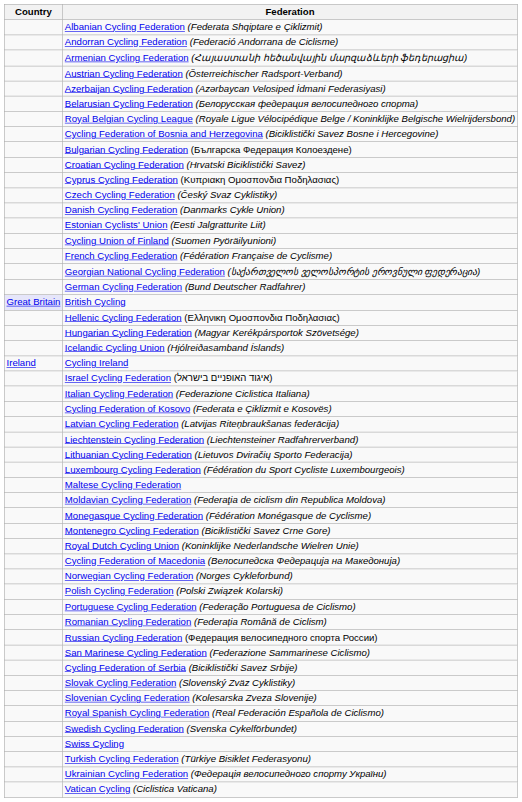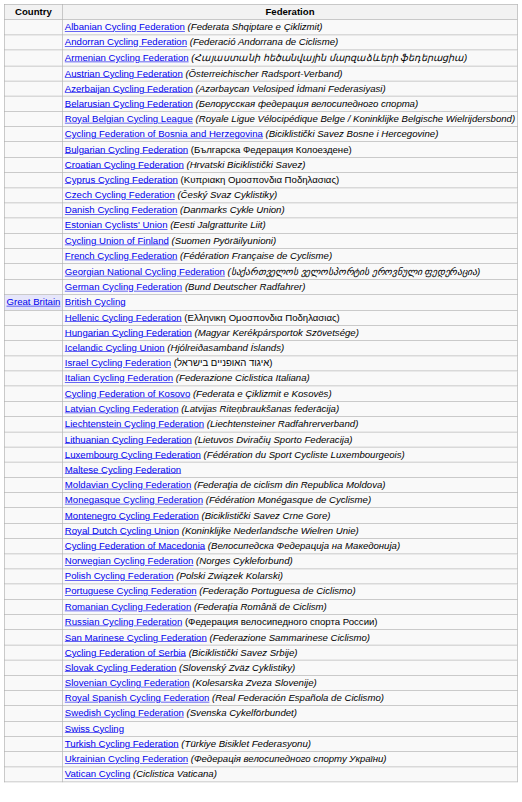 <table class="wikitable">
 <tr>
 <th>Country</th>
 <th>Federation</th>
 </tr>
 <tr>
 <td></td>
 <td><a href='#'>Albanian Cycling Federation</a> <em>(Federata Shqiptare e Çiklizmit)</em></td>
 </tr>
 <tr>
 <td></td>
 <td><a href='#'>Andorran Cycling Federation</a> <em>(Federació Andorrana de Ciclisme)</em></td>
 </tr>
 <tr>
 <td></td>
 <td><a href='#'>Armenian Cycling Federation</a> <em>(Հայաստանի հեծանվային մարզաձևերի ֆեդերացիա)</em></td>
 </tr>
 <tr>
 <td></td>
 <td><a href='#'>Austrian Cycling Federation</a> <em>(Österreichischer Radsport-Verband)</em></td>
 </tr>
 <tr>
 <td></td>
 <td><a href='#'>Azerbaijan Cycling Federation</a> <em>(Azərbaycan Velosiped İdmani Federasiyasi)</em></td>
 </tr>
 <tr>
 <td></td>
 <td><a href='#'>Belarusian Cycling Federation</a> <em>(Белорусская федерация велосипедного спорта)</em></td>
 </tr>
 <tr>
 <td></td>
 <td><a href='#'>Royal Belgian Cycling League</a> <em>(Royale Ligue Vélocipédique Belge / Koninklijke Belgische Wielrijdersbond)</em></td>
 </tr>
 <tr>
 <td></td>
 <td><a href='#'>Cycling Federation of Bosnia and Herzegovina</a> <em>(Biciklistički Savez Bosne i Hercegovine)</em></td>
 </tr>
 <tr>
 <td></td>
 <td><a href='#'>Bulgarian Cycling Federation</a> (Българска Федерация Колоездене)</td>
 </tr>
 <tr>
 <td></td>
 <td><a href='#'>Croatian Cycling Federation</a> <em>(Hrvatski Biciklistički Savez)</em></td>
 </tr>
 <tr>
 <td></td>
 <td><a href='#'>Cyprus Cycling Federation</a> (Κυπριακη Ομοσπονδια Ποδηλασιας)</td>
 </tr>
 <tr>
 <td></td>
 <td><a href='#'>Czech Cycling Federation</a> <em>(Český Svaz Cyklistiky)</em></td>
 </tr>
 <tr>
 <td></td>
 <td><a href='#'>Danish Cycling Federation</a> <em>(Danmarks Cykle Union)</em></td>
 </tr>
 <tr>
 <td></td>
 <td><a href='#'>Estonian Cyclists' Union</a> <em>(Eesti Jalgratturite Liit)</em></td>
 </tr>
 <tr>
 <td></td>
 <td><a href='#'>Cycling Union of Finland</a> <em>(Suomen Pyöräilyunioni)</em></td>
 </tr>
 <tr>
 <td></td>
 <td><a href='#'>French Cycling Federation</a> <em>(Fédération Française de Cyclisme)</em></td>
 </tr>
 <tr>
 <td></td>
 <td><a href='#'>Georgian National Cycling Federation</a> <em>(საქართველოს ველოსპორტის ეროვნული ფედერაცია)</em></td>
 </tr>
 <tr>
 <td></td>
 <td><a href='#'>German Cycling Federation</a> <em>(Bund Deutscher Radfahrer)</em></td>
 </tr>
 <tr>
 <td style="background: lavender;"> <a href='#'>Great Britain</a></td>
 <td><a href='#'>British Cycling</a></td>
 </tr>
 <tr>
 <td></td>
 <td><a href='#'>Hellenic Cycling Federation</a> (Ελληνικη Ομοσπονδια Ποδηλασιας)</td>
 </tr>
 <tr>
 <td></td>
 <td><a href='#'>Hungarian Cycling Federation</a> <em>(Magyar Kerékpársportok Szövetsége)</em></td>
 </tr>
 <tr>
 <td></td>
 <td><a href='#'>Icelandic Cycling Union</a> <em>(Hjólreiðasamband Íslands)</em></td>
-</tr>
-<tr>
-<td> <a href='#'>Ireland</a></td>
-<td><a href='#'>Cycling Ireland</a></td>
 </tr>
 <tr>
 <td></td>
 <td><a href='#'>Israel Cycling Federation</a> (איגוד האופניים בישראל)</td>
 </tr>
 <tr>
 <td></td>
 <td><a href='#'>Italian Cycling Federation</a> <em>(Federazione Ciclistica Italiana)</em></td>
 </tr>
 <tr>
 <td></td>
 <td><a href='#'>Cycling Federation of Kosovo</a> <em>(Federata e Çiklizmit e Kosovës)</em></td>
 </tr>
 <tr>
 <td></td>
 <td><a href='#'>Latvian Cycling Federation</a> <em>(Latvijas Riteņbraukšanas federācija)</em></td>
 </tr>
 <tr>
 <td></td>
 <td><a href='#'>Liechtenstein Cycling Federation</a> <em>(Liechtensteiner Radfahrerverband)</em></td>
 </tr>
 <tr>
 <td></td>
 <td><a href='#'>Lithuanian Cycling Federation</a> <em>(Lietuvos Dviračių Sporto Federacija)</em></td>
 </tr>
 <tr>
 <td></td>
 <td><a href='#'>Luxembourg Cycling Federation</a> <em>(Fédération du Sport Cycliste Luxembourgeois)</em></td>
 </tr>
 <tr>
 <td></td>
 <td><a href='#'>Maltese Cycling Federation</a></td>
 </tr>
 <tr>
 <td></td>
 <td><a href='#'>Moldavian Cycling Federation</a> <em>(Federaţia de ciclism din Republica Moldova)</em></td>
 </tr>
 <tr>
 <td></td>
 <td><a href='#'>Monegasque Cycling Federation</a> <em>(Fédération Monégasque de Cyclisme)</em></td>
 </tr>
 <tr>
 <td></td>
 <td><a href='#'>Montenegro Cycling Federation</a> <em>(Biciklistički Savez Crne Gore)</em></td>
 </tr>
 <tr>
 <td></td>
 <td><a href='#'>Royal Dutch Cycling Union</a> <em>(Koninklijke Nederlandsche Wielren Unie)</em></td>
 </tr>
 <tr>
 <td></td>
 <td><a href='#'>Cycling Federation of Macedonia</a> <em>(Велосипедска Федерација на Македонија)</em></td>
 </tr>
 <tr>
 <td></td>
 <td><a href='#'>Norwegian Cycling Federation</a> <em>(Norges Cykleforbund)</em></td>
 </tr>
 <tr>
 <td></td>
 <td><a href='#'>Polish Cycling Federation</a> <em>(Polski Związek Kolarski)</em></td>
 </tr>
 <tr>
 <td></td>
 <td><a href='#'>Portuguese Cycling Federation</a> <em>(Federação Portuguesa de Ciclismo)</em></td>
 </tr>
 <tr>
 <td></td>
 <td><a href='#'>Romanian Cycling Federation</a> <em>(Federația Română de Ciclism)</em></td>
 </tr>
 <tr>
 <td></td>
 <td><a href='#'>Russian Cycling Federation</a> (Федерация велосипедного спорта России)</td>
 </tr>
 <tr>
 <td></td>
 <td><a href='#'>San Marinese Cycling Federation</a> <em>(Federazione Sammarinese Ciclismo)</em></td>
 </tr>
 <tr>
 <td></td>
 <td><a href='#'>Cycling Federation of Serbia</a> <em>(Biciklistički Savez Srbije)</em></td>
 </tr>
 <tr>
 <td></td>
 <td><a href='#'>Slovak Cycling Federation</a> <em>(Slovenský Zväz Cyklistiky)</em></td>
 </tr>
 <tr>
 <td></td>
 <td><a href='#'>Slovenian Cycling Federation</a> <em>(Kolesarska Zveza Slovenije)</em></td>
 </tr>
 <tr>
 <td></td>
 <td><a href='#'>Royal Spanish Cycling Federation</a> <em>(Real Federación Española de Ciclismo)</em></td>
 </tr>
 <tr>
 <td></td>
 <td><a href='#'>Swedish Cycling Federation</a> <em>(Svenska Cykelförbundet)</em></td>
 </tr>
 <tr>
 <td></td>
 <td><a href='#'>Swiss Cycling</a></td>
 </tr>
 <tr>
 <td></td>
 <td><a href='#'>Turkish Cycling Federation</a> <em>(Türkiye Bisiklet Federasyonu)</em></td>
 </tr>
 <tr>
 <td></td>
 <td><a href='#'>Ukrainian Cycling Federation</a> <em>(Федерація велосипедного спорту України)</em></td>
 </tr>
 <tr>
 <td></td>
 <td><a href='#'>Vatican Cycling</a> <em>(Ciclistica Vaticana)</em></td>
 </tr>
 </table>
